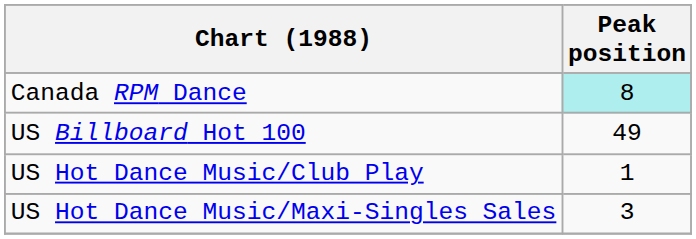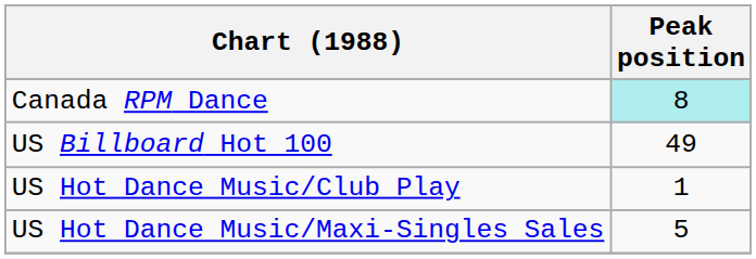 <table Class = "wikitable sortable">
 <tr>
 <th>Chart (1988)</th>
 <th>Peak<br>position</th>
 </tr>
 <tr>
 <td>Canada <a href='#'><em>RPM</em> Dance</a></td>
 <td align = "center" style="background: paleturquoise;">8</td>
 </tr>
 <tr>
 <td>US <a href='#'><em>Billboard</em> Hot 100</a></td>
 <td align = "center">49</td>
 </tr>
 <tr>
 <td>US <a href='#'>Hot Dance Music/Club Play</a></td>
 <td align = "center">1</td>
 </tr>
 <tr>
 <td>US <a href='#'>Hot Dance Music/Maxi-Singles Sales</a></td>
-<td align = "center">3</td>
+<td align = "center">5</td>
 </tr>
 <tr>
 </tr>
 </table>
